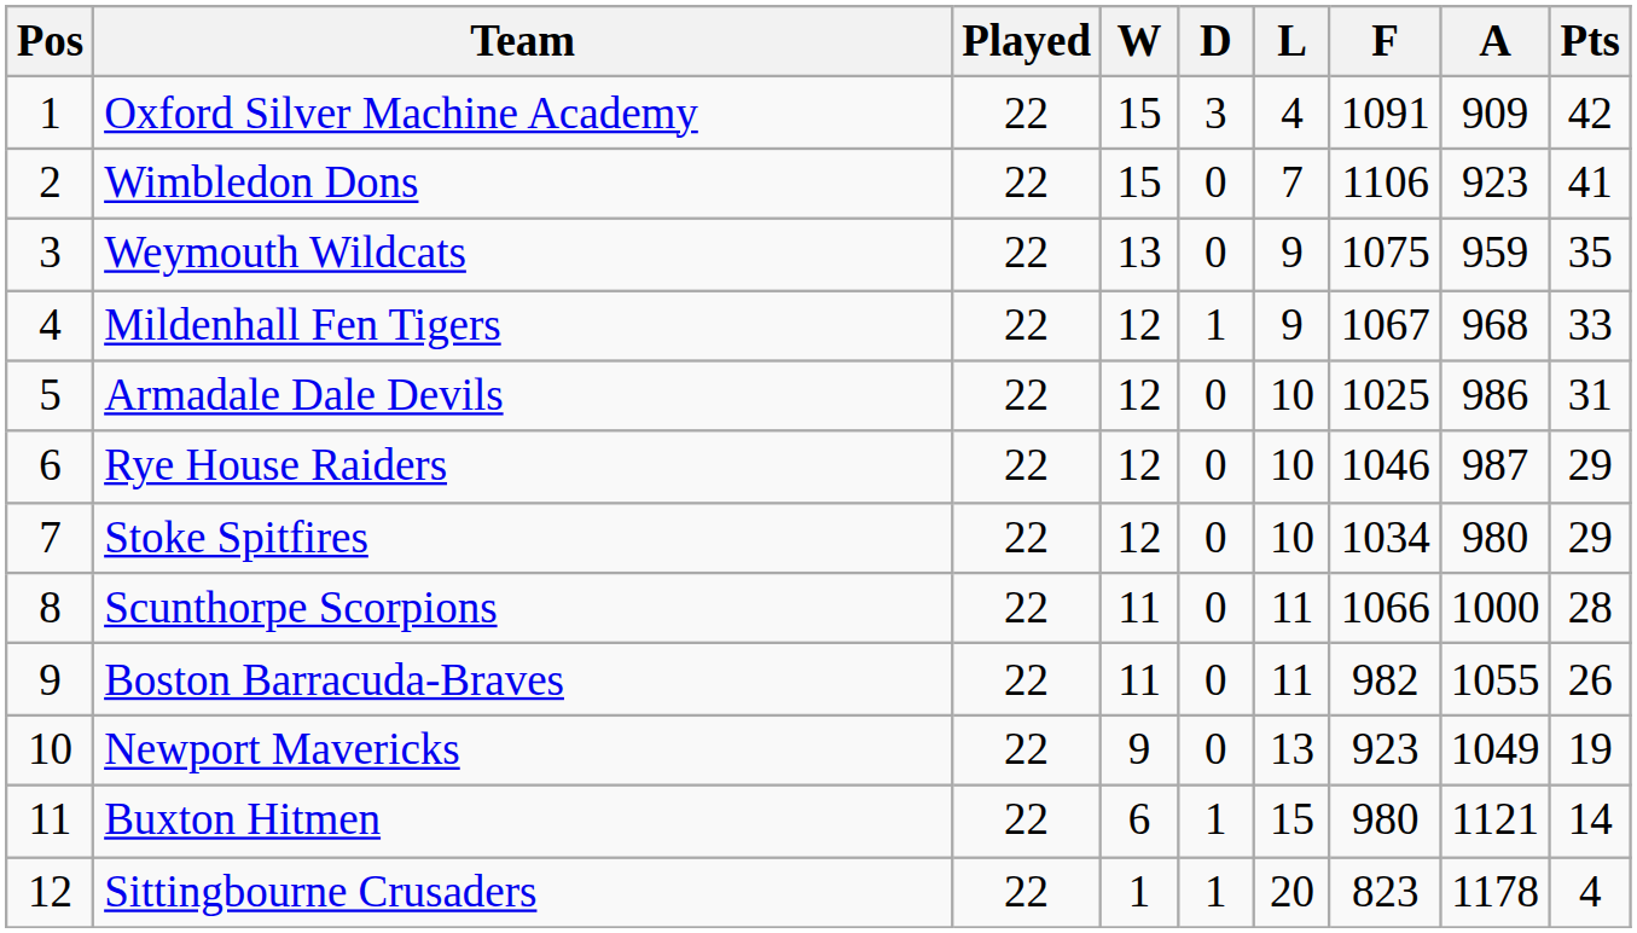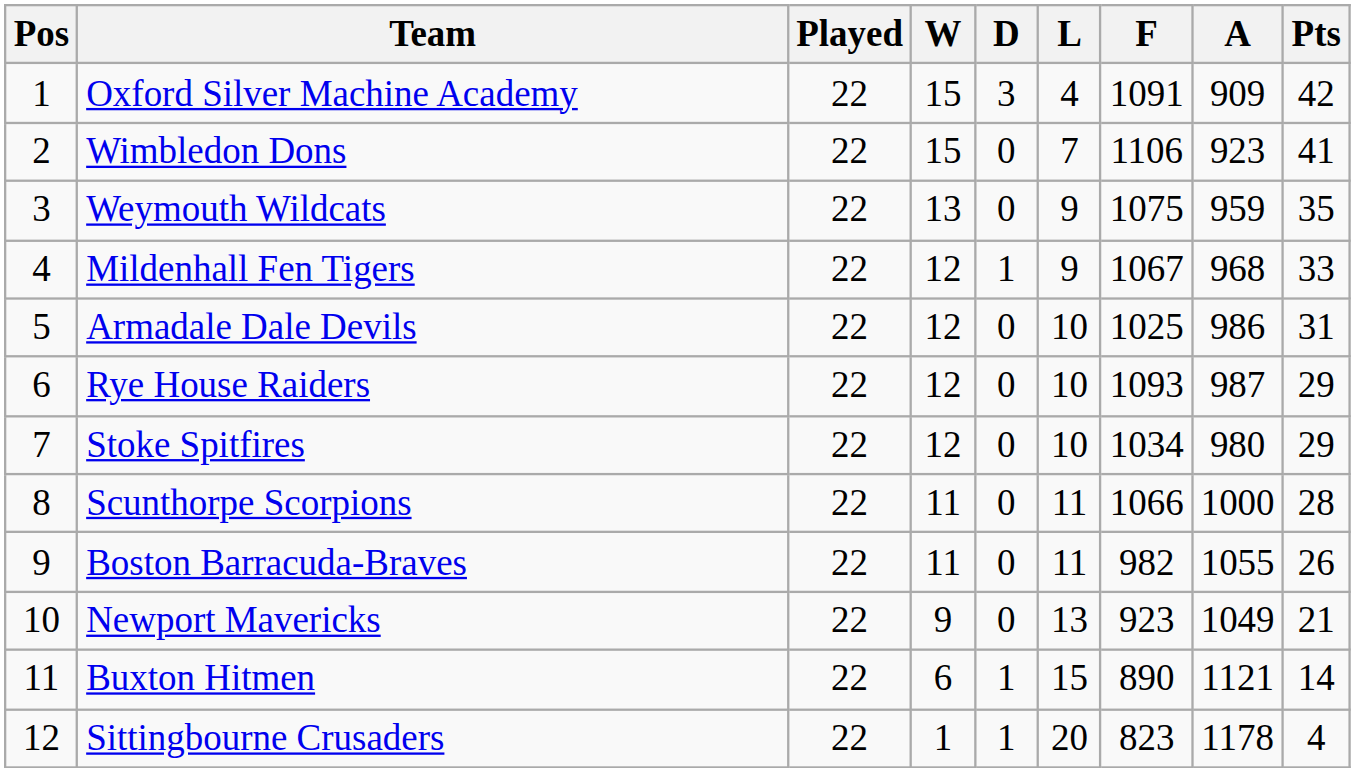 <table class="wikitable" style="font-size: 100%">
 <tr>
 <th width=20>Pos</th>
 <th width=300>Team</th>
 <th width=20>Played</th>
 <th width=20>W</th>
 <th width=20>D</th>
 <th width=20>L</th>
 <th width=20>F</th>
 <th width=20>A</th>
 <th width=20>Pts</th>
 </tr>
 <tr align=center>
 <td>1</td>
 <td align="left"><a href='#'>Oxford Silver Machine Academy</a></td>
 <td>22</td>
 <td>15</td>
 <td>3</td>
 <td>4</td>
 <td>1091</td>
 <td>909</td>
 <td>42</td>
 </tr>
 <tr align=center>
 <td>2</td>
 <td align="left"><a href='#'>Wimbledon Dons</a></td>
 <td>22</td>
 <td>15</td>
 <td>0</td>
 <td>7</td>
 <td>1106</td>
 <td>923</td>
 <td>41</td>
 </tr>
 <tr align=center>
 <td>3</td>
 <td align="left"><a href='#'>Weymouth Wildcats</a></td>
 <td>22</td>
 <td>13</td>
 <td>0</td>
 <td>9</td>
 <td>1075</td>
 <td>959</td>
 <td>35</td>
 </tr>
 <tr align=center>
 <td>4</td>
 <td align="left"><a href='#'>Mildenhall Fen Tigers</a></td>
 <td>22</td>
 <td>12</td>
 <td>1</td>
 <td>9</td>
 <td>1067</td>
 <td>968</td>
 <td>33</td>
 </tr>
 <tr align=center>
 <td>5</td>
 <td align="left"><a href='#'>Armadale Dale Devils</a></td>
 <td>22</td>
 <td>12</td>
 <td>0</td>
 <td>10</td>
 <td>1025</td>
 <td>986</td>
 <td>31</td>
 </tr>
 <tr align=center>
 <td>6</td>
 <td align="left"><a href='#'>Rye House Raiders</a></td>
 <td>22</td>
 <td>12</td>
 <td>0</td>
 <td>10</td>
-<td>1046</td>
+<td>1093</td>
 <td>987</td>
 <td>29</td>
 </tr>
 <tr align=center>
 <td>7</td>
 <td align="left"><a href='#'>Stoke Spitfires</a></td>
 <td>22</td>
 <td>12</td>
 <td>0</td>
 <td>10</td>
 <td>1034</td>
 <td>980</td>
 <td>29</td>
 </tr>
 <tr align=center>
 <td>8</td>
 <td align="left"><a href='#'>Scunthorpe Scorpions</a></td>
 <td>22</td>
 <td>11</td>
 <td>0</td>
 <td>11</td>
 <td>1066</td>
 <td>1000</td>
 <td>28</td>
 </tr>
 <tr align=center>
 <td>9</td>
 <td align="left"><a href='#'>Boston Barracuda-Braves</a></td>
 <td>22</td>
 <td>11</td>
 <td>0</td>
 <td>11</td>
 <td>982</td>
 <td>1055</td>
 <td>26</td>
 </tr>
 <tr align=center>
 <td>10</td>
 <td align="left"><a href='#'>Newport Mavericks</a></td>
 <td>22</td>
 <td>9</td>
 <td>0</td>
 <td>13</td>
 <td>923</td>
 <td>1049</td>
-<td>19</td>
+<td>21</td>
 </tr>
 <tr align=center>
 <td>11</td>
 <td align="left"><a href='#'>Buxton Hitmen</a></td>
 <td>22</td>
 <td>6</td>
 <td>1</td>
 <td>15</td>
-<td>980</td>
+<td>890</td>
 <td>1121</td>
 <td>14</td>
 </tr>
 <tr align=center>
 <td>12</td>
 <td align="left"><a href='#'>Sittingbourne Crusaders</a></td>
 <td>22</td>
 <td>1</td>
 <td>1</td>
 <td>20</td>
 <td>823</td>
 <td>1178</td>
 <td>4</td>
 </tr>
 </table>
